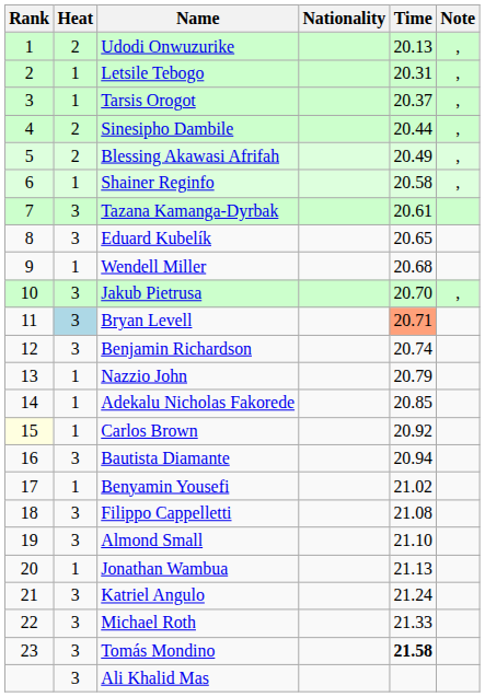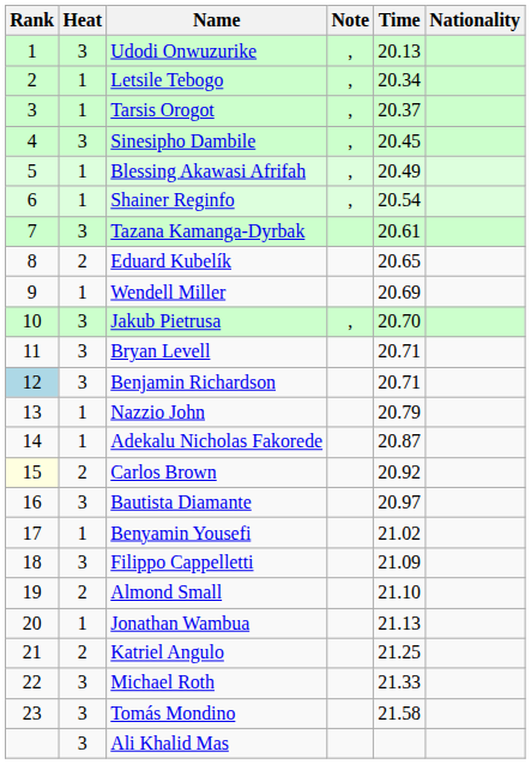 <table class="wikitable sortable" style="text-align:center">
 <tr>
 <th>Rank</th>
 <th>Heat</th>
 <th>Name</th>
+<th>Note</th>
+<th>Time</th>
 <th>Nationality</th>
-<th>Time</th>
-<th>Note</th>
 </tr>
 <tr bgcolor=ccffcc>
 <td>1</td>
-<td>2</td>
+<td>3</td>
 <td align=left><a href='#'>Udodi Onwuzurike</a></td>
+<td>, </td>
+<td>20.13</td>
 <td align=left></td>
-<td>20.13</td>
-<td>, </td>
 </tr>
 <tr bgcolor=ccffcc>
 <td>2</td>
 <td>1</td>
 <td align=left><a href='#'>Letsile Tebogo</a></td>
+<td>, </td>
+<td>20.34</td>
 <td align=left></td>
-<td>20.31</td>
-<td>, </td>
 </tr>
 <tr bgcolor=ccffcc>
 <td>3</td>
 <td>1</td>
 <td align=left><a href='#'>Tarsis Orogot</a></td>
+<td>, </td>
+<td>20.37</td>
 <td align=left></td>
-<td>20.37</td>
-<td>, </td>
 </tr>
 <tr bgcolor=ccffcc>
 <td>4</td>
-<td>2</td>
+<td>3</td>
 <td align=left><a href='#'>Sinesipho Dambile</a></td>
+<td>, </td>
+<td>20.45</td>
 <td align=left></td>
-<td>20.44</td>
-<td>, </td>
 </tr>
 <tr bgcolor=ddffdd>
 <td>5</td>
-<td>2</td>
+<td>1</td>
 <td align=left><a href='#'>Blessing Akawasi Afrifah</a></td>
+<td>, </td>
+<td>20.49</td>
 <td align=left></td>
-<td>20.49</td>
-<td>, </td>
 </tr>
 <tr bgcolor=ddffdd>
 <td>6</td>
 <td>1</td>
 <td align=left><a href='#'>Shainer Reginfo</a></td>
+<td>, </td>
+<td>20.54</td>
 <td align=left></td>
-<td>20.58</td>
-<td>, </td>
 </tr>
 <tr bgcolor=ccffcc>
 <td>7</td>
 <td>3</td>
 <td align=left><a href='#'>Tazana Kamanga-Dyrbak</a></td>
+<td></td>
+<td>20.61</td>
 <td align=left></td>
-<td>20.61</td>
-<td></td>
 </tr>
 <tr>
 <td>8</td>
-<td>3</td>
+<td>2</td>
 <td align=left><a href='#'>Eduard Kubelík</a></td>
+<td></td>
+<td>20.65</td>
 <td align=left></td>
-<td>20.65</td>
-<td></td>
 </tr>
 <tr>
 <td>9</td>
 <td>1</td>
 <td align=left><a href='#'>Wendell Miller</a></td>
+<td></td>
+<td>20.69</td>
 <td align=left></td>
-<td>20.68</td>
-<td></td>
 </tr>
 <tr bgcolor=ccffcc>
 <td>10</td>
 <td>3</td>
 <td align=left><a href='#'>Jakub Pietrusa</a></td>
+<td>, </td>
+<td>20.70</td>
 <td align=left></td>
-<td>20.70</td>
-<td>, </td>
 </tr>
 <tr>
 <td>11</td>
-<td style="background: lightblue;">3</td>
+<td>3</td>
 <td align=left><a href='#'>Bryan Levell</a></td>
+<td></td>
+<td>20.71</td>
 <td align=left></td>
-<td style="background: lightsalmon;">20.71</td>
-<td></td>
 </tr>
 <tr>
-<td>12</td>
+<td style="background: lightblue;">12</td>
 <td>3</td>
 <td align=left><a href='#'>Benjamin Richardson</a></td>
+<td></td>
+<td>20.71</td>
 <td align=left></td>
-<td>20.74</td>
-<td></td>
 </tr>
 <tr>
 <td>13</td>
 <td>1</td>
 <td align=left><a href='#'>Nazzio John</a></td>
+<td></td>
+<td>20.79</td>
 <td align=left></td>
-<td>20.79</td>
-<td></td>
 </tr>
 <tr>
 <td>14</td>
 <td>1</td>
 <td align=left><a href='#'>Adekalu Nicholas Fakorede</a></td>
+<td></td>
+<td>20.87</td>
 <td align=left></td>
-<td>20.85</td>
-<td></td>
 </tr>
 <tr>
 <td style="background: lightyellow;">15</td>
-<td>1</td>
+<td>2</td>
 <td align=left><a href='#'>Carlos Brown</a></td>
+<td></td>
+<td>20.92</td>
 <td align=left></td>
-<td>20.92</td>
-<td></td>
 </tr>
 <tr>
 <td>16</td>
 <td>3</td>
 <td align=left><a href='#'>Bautista Diamante</a></td>
+<td></td>
+<td>20.97</td>
 <td align=left></td>
-<td>20.94</td>
-<td></td>
 </tr>
 <tr>
 <td>17</td>
 <td>1</td>
 <td align=left><a href='#'>Benyamin Yousefi</a></td>
+<td></td>
+<td>21.02</td>
 <td align=left></td>
-<td>21.02</td>
-<td></td>
 </tr>
 <tr>
 <td>18</td>
 <td>3</td>
 <td align=left><a href='#'>Filippo Cappelletti</a></td>
+<td></td>
+<td>21.09</td>
 <td align=left></td>
-<td>21.08</td>
-<td></td>
 </tr>
 <tr>
 <td>19</td>
-<td>3</td>
+<td>2</td>
 <td align=left><a href='#'>Almond Small</a></td>
+<td></td>
+<td>21.10</td>
 <td align=left></td>
-<td>21.10</td>
-<td></td>
 </tr>
 <tr>
 <td>20</td>
 <td>1</td>
 <td align=left><a href='#'>Jonathan Wambua</a></td>
+<td></td>
+<td>21.13</td>
 <td align=left></td>
-<td>21.13</td>
-<td></td>
 </tr>
 <tr>
 <td>21</td>
-<td>3</td>
+<td>2</td>
 <td align=left><a href='#'>Katriel Angulo</a></td>
+<td></td>
+<td>21.25</td>
 <td align=left></td>
-<td>21.24</td>
-<td></td>
 </tr>
 <tr>
 <td>22</td>
 <td>3</td>
 <td align=left><a href='#'>Michael Roth</a></td>
+<td></td>
+<td>21.33</td>
 <td align=left></td>
-<td>21.33</td>
-<td></td>
 </tr>
 <tr>
 <td>23</td>
 <td>3</td>
 <td align=left><a href='#'>Tomás Mondino</a></td>
+<td></td>
+<td>21.58</td>
 <td align=left></td>
-<td><strong>21.58</strong></td>
-<td></td>
 </tr>
 <tr>
 <td></td>
 <td>3</td>
 <td align=left><a href='#'>Ali Khalid Mas</a></td>
-<td align=left></td>
 <td></td>
 <td></td>
+<td align=left></td>
 </tr>
 </table>
